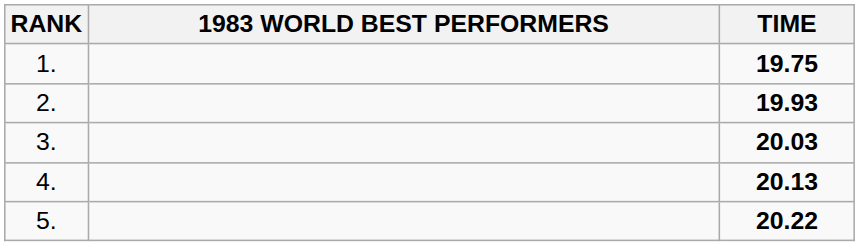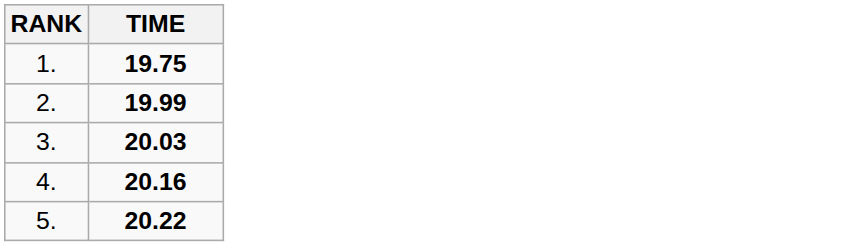 <table class=wikitable>
 <tr>
 <th>RANK</th>
-<th align="center" style="width: 25em">1983 WORLD BEST PERFORMERS</th>
 <th align="center" style="width: 5em">TIME</th>
 </tr>
 <tr>
 <td align="center">1.</td>
-<td></td>
 <td align="center"><strong>19.75</strong></td>
 </tr>
 <tr>
 <td align="center">2.</td>
-<td></td>
-<td align="center"><strong>19.93</strong></td>
+<td align="center"><strong>19.99</strong></td>
 </tr>
 <tr>
 <td align="center">3.</td>
-<td></td>
 <td align="center"><strong>20.03</strong></td>
 </tr>
 <tr>
 <td align="center">4.</td>
-<td></td>
-<td align="center"><strong>20.13</strong></td>
+<td align="center"><strong>20.16</strong></td>
 </tr>
 <tr>
 <td align="center">5.</td>
-<td></td>
 <td align="center"><strong>20.22</strong></td>
 </tr>
 </table>
